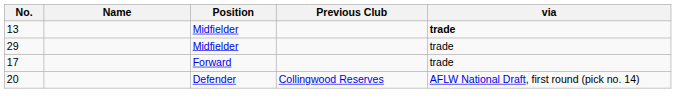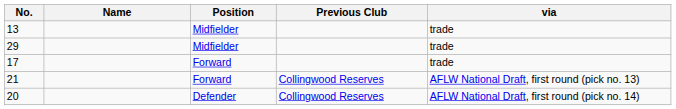 <table class="wikitable sortable" style="width:80%;">
 <tr style="background:#efefef;">
 <th width=1%>No.</th>
 <th width=6%>Name</th>
 <th width=2%>Position</th>
 <th width=5%>Previous Club</th>
 <th width=10%>via</th>
 </tr>
 <tr>
 <td align=left>13</td>
 <td></td>
 <td><a href='#'>Midfielder</a></td>
 <td></td>
-<td><strong>trade</strong></td>
+<td>trade</td>
 </tr>
 <tr>
 <td align=left>29</td>
 <td></td>
 <td><a href='#'>Midfielder</a></td>
 <td></td>
 <td>trade</td>
 </tr>
 <tr>
 <td align=left>17</td>
 <td></td>
 <td><a href='#'>Forward</a></td>
 <td></td>
 <td>trade</td>
 </tr>
 <tr>
+<td align=left>21</td>
+<td></td>
+<td><a href='#'>Forward</a></td>
+<td><a href='#'>Collingwood Reserves</a></td>
+<td><a href='#'>AFLW National Draft</a>, first round (pick no. 13)</td>
+</tr>
+<tr>
 <td align=left>20</td>
 <td></td>
 <td><a href='#'>Defender</a></td>
 <td><a href='#'>Collingwood Reserves</a></td>
 <td><a href='#'>AFLW National Draft</a>, first round (pick no. 14)</td>
 </tr>
 </table>
